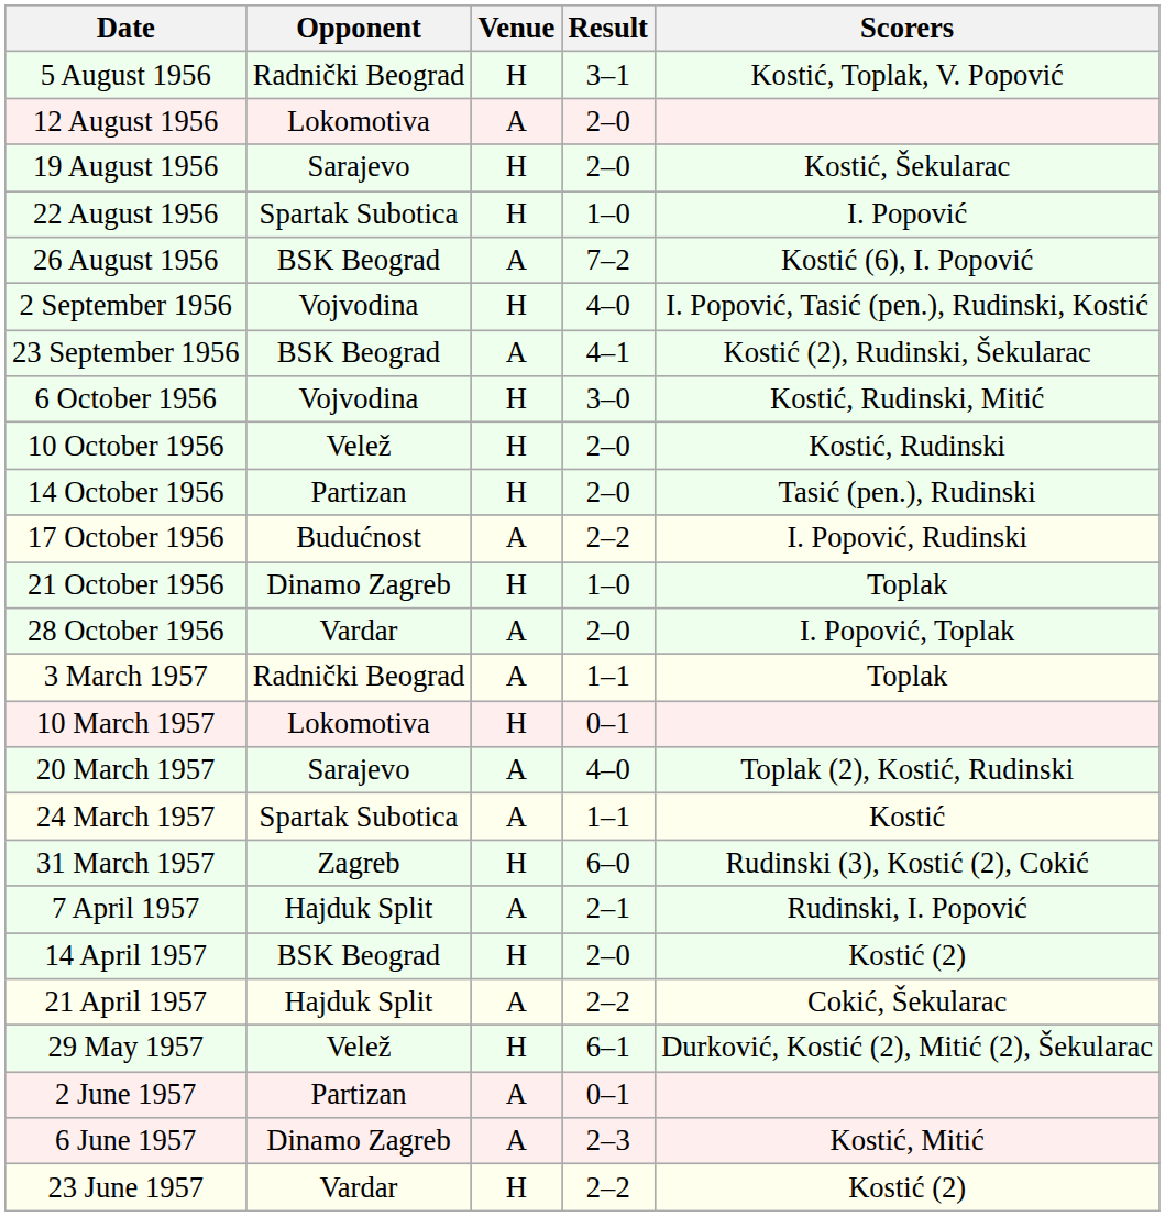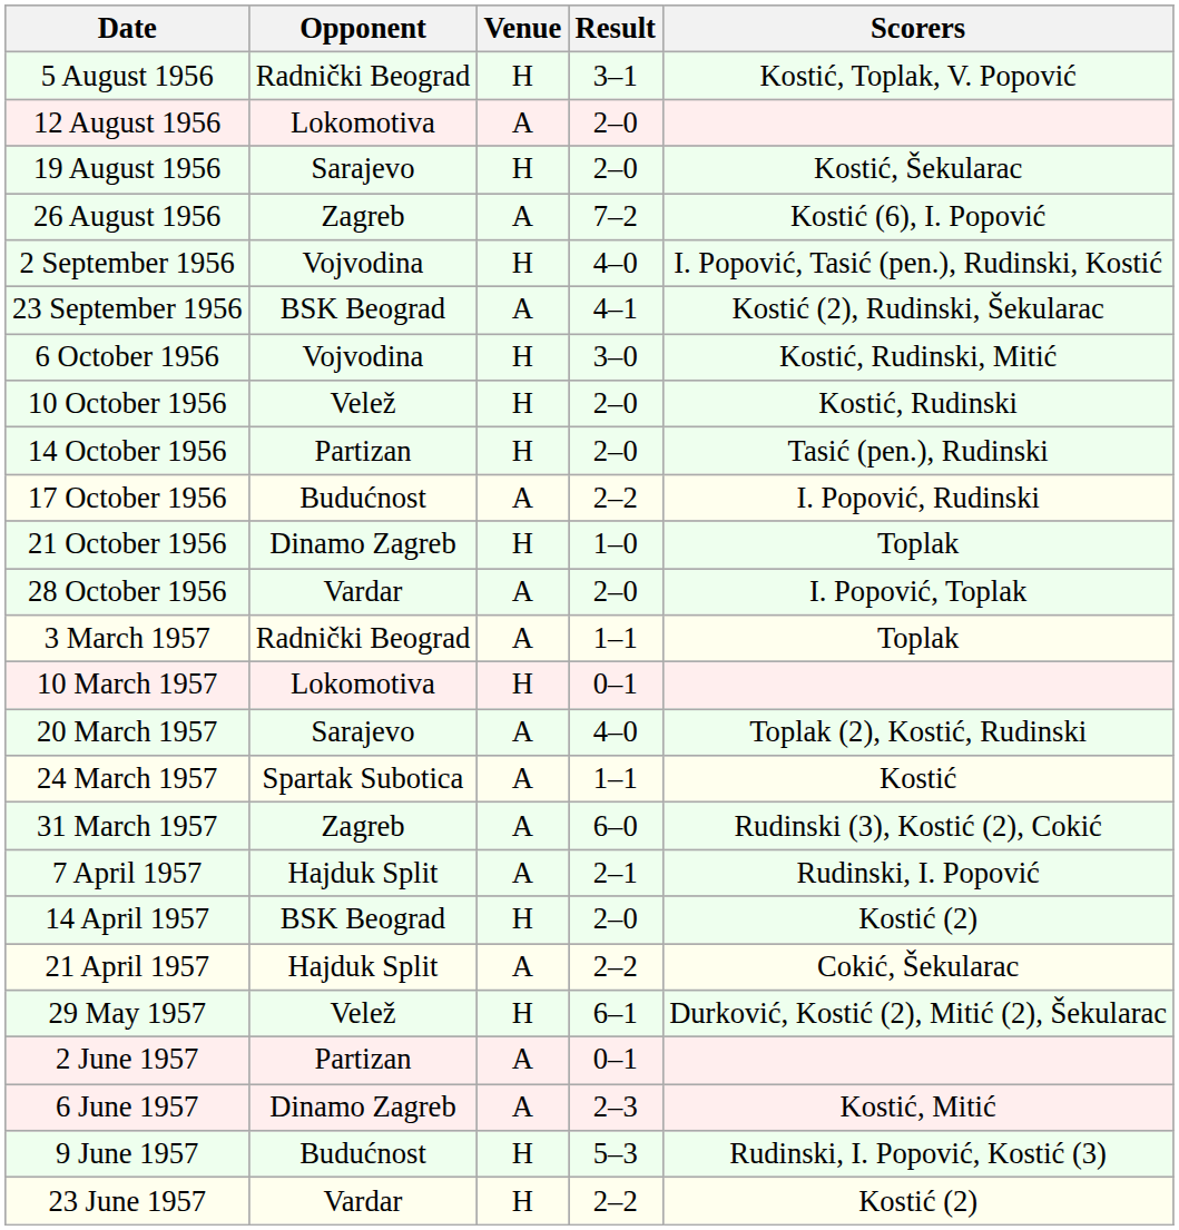 <table class="wikitable sortable" style="font-size:100%; text-align:center">
 <tr>
 <th>Date</th>
 <th>Opponent</th>
 <th>Venue</th>
 <th>Result</th>
 <th>Scorers</th>
 </tr>
 <tr bgcolor = "#EEFFEE">
 <td>5 August 1956</td>
 <td>Radnički Beograd</td>
 <td>H</td>
 <td>3–1</td>
 <td>Kostić, Toplak, V. Popović</td>
 </tr>
 <tr bgcolor = "#FFEEEE">
 <td>12 August 1956</td>
 <td>Lokomotiva</td>
 <td>A</td>
 <td>2–0</td>
 <td></td>
 </tr>
 <tr bgcolor = "#EEFFEE">
 <td>19 August 1956</td>
 <td>Sarajevo</td>
 <td>H</td>
 <td>2–0</td>
 <td>Kostić, Šekularac</td>
 </tr>
 <tr bgcolor = "#EEFFEE">
-<td>22 August 1956</td>
-<td>Spartak Subotica</td>
-<td>H</td>
-<td>1–0</td>
-<td>I. Popović</td>
-</tr>
-<tr bgcolor = "#EEFFEE">
 <td>26 August 1956</td>
-<td>BSK Beograd</td>
+<td>Zagreb</td>
 <td>A</td>
 <td>7–2</td>
 <td>Kostić (6), I. Popović</td>
 </tr>
 <tr bgcolor = "#EEFFEE">
 <td>2 September 1956</td>
 <td>Vojvodina</td>
 <td>H</td>
 <td>4–0</td>
 <td>I. Popović, Tasić (pen.), Rudinski, Kostić</td>
 </tr>
 <tr bgcolor = "#EEFFEE">
 <td>23 September 1956</td>
 <td>BSK Beograd</td>
 <td>A</td>
 <td>4–1</td>
 <td>Kostić (2), Rudinski, Šekularac</td>
 </tr>
 <tr bgcolor = "#EEFFEE">
 <td>6 October 1956</td>
 <td>Vojvodina</td>
 <td>H</td>
 <td>3–0</td>
 <td>Kostić, Rudinski, Mitić</td>
 </tr>
 <tr bgcolor = "#EEFFEE">
 <td>10 October 1956</td>
 <td>Velež</td>
 <td>H</td>
 <td>2–0</td>
 <td>Kostić, Rudinski</td>
 </tr>
 <tr bgcolor = "#EEFFEE">
 <td>14 October 1956</td>
 <td>Partizan</td>
 <td>H</td>
 <td>2–0</td>
 <td>Tasić (pen.), Rudinski</td>
 </tr>
 <tr bgcolor = "#FFFFEE">
 <td>17 October 1956</td>
 <td>Budućnost</td>
 <td>A</td>
 <td>2–2</td>
 <td>I. Popović, Rudinski</td>
 </tr>
 <tr bgcolor = "#EEFFEE">
 <td>21 October 1956</td>
 <td>Dinamo Zagreb</td>
 <td>H</td>
 <td>1–0</td>
 <td>Toplak</td>
 </tr>
 <tr bgcolor = "#EEFFEE">
 <td>28 October 1956</td>
 <td>Vardar</td>
 <td>A</td>
 <td>2–0</td>
 <td>I. Popović, Toplak</td>
 </tr>
 <tr bgcolor = "#FFFFEE">
 <td>3 March 1957</td>
 <td>Radnički Beograd</td>
 <td>A</td>
 <td>1–1</td>
 <td>Toplak</td>
 </tr>
 <tr bgcolor = "#FFEEEE">
 <td>10 March 1957</td>
 <td>Lokomotiva</td>
 <td>H</td>
 <td>0–1</td>
 <td></td>
 </tr>
 <tr bgcolor = "#EEFFEE">
 <td>20 March 1957</td>
 <td>Sarajevo</td>
 <td>A</td>
 <td>4–0</td>
 <td>Toplak (2), Kostić, Rudinski</td>
 </tr>
 <tr bgcolor = "#FFFFEE">
 <td>24 March 1957</td>
 <td>Spartak Subotica</td>
 <td>A</td>
 <td>1–1</td>
 <td>Kostić</td>
 </tr>
 <tr bgcolor = "#EEFFEE">
 <td>31 March 1957</td>
 <td>Zagreb</td>
-<td>H</td>
+<td>A</td>
 <td>6–0</td>
 <td>Rudinski (3), Kostić (2), Cokić</td>
 </tr>
 <tr bgcolor = "#EEFFEE">
 <td>7 April 1957</td>
 <td>Hajduk Split</td>
 <td>A</td>
 <td>2–1</td>
 <td>Rudinski, I. Popović</td>
 </tr>
 <tr bgcolor = "#EEFFEE">
 <td>14 April 1957</td>
 <td>BSK Beograd</td>
 <td>H</td>
 <td>2–0</td>
 <td>Kostić (2)</td>
 </tr>
 <tr bgcolor = "#FFFFEE">
 <td>21 April 1957</td>
 <td>Hajduk Split</td>
 <td>A</td>
 <td>2–2</td>
 <td>Cokić, Šekularac</td>
 </tr>
 <tr bgcolor = "#EEFFEE">
 <td>29 May 1957</td>
 <td>Velež</td>
 <td>H</td>
 <td>6–1</td>
 <td>Durković, Kostić (2), Mitić (2), Šekularac</td>
 </tr>
 <tr bgcolor = "#FFEEEE">
 <td>2 June 1957</td>
 <td>Partizan</td>
 <td>A</td>
 <td>0–1</td>
 <td></td>
 </tr>
 <tr bgcolor = "#FFEEEE">
 <td>6 June 1957</td>
 <td>Dinamo Zagreb</td>
 <td>A</td>
 <td>2–3</td>
 <td>Kostić, Mitić</td>
 </tr>
+<tr bgcolor = "#EEFFEE">
+<td>9 June 1957</td>
+<td>Budućnost</td>
+<td>H</td>
+<td>5–3</td>
+<td>Rudinski, I. Popović, Kostić (3)</td>
+</tr>
 <tr bgcolor = "#FFFFEE">
 <td>23 June 1957</td>
 <td>Vardar</td>
 <td>H</td>
 <td>2–2</td>
 <td>Kostić (2)</td>
 </tr>
 </table>
